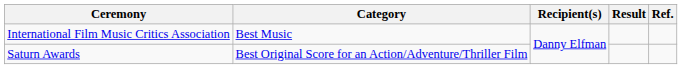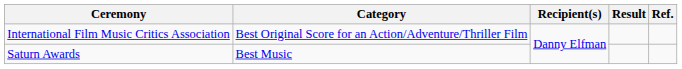 <table class="wikitable" style="font-size:100%">
 <tr style="text-align:center;">
 <th scope="col">Ceremony</th>
 <th scope="col">Category</th>
 <th scope="col">Recipient(s)</th>
 <th scope="col">Result</th>
 <th scope="col">Ref.</th>
 </tr>
 <tr>
 <td><a href='#'>International Film Music Critics Association</a></td>
-<td><a href='#'>Best Music</a></td>
+<td><a href='#'>Best Original Score for an Action/Adventure/Thriller Film</a></td>
 <td rowspan="2"><a href='#'>Danny Elfman</a></td>
 <td></td>
 <td><br></td>
 </tr>
 <tr>
 <td><a href='#'>Saturn Awards</a></td>
-<td><a href='#'>Best Original Score for an Action/Adventure/Thriller Film</a></td>
+<td><a href='#'>Best Music</a></td>
 <td></td>
 <td></td>
 </tr>
 </table>
